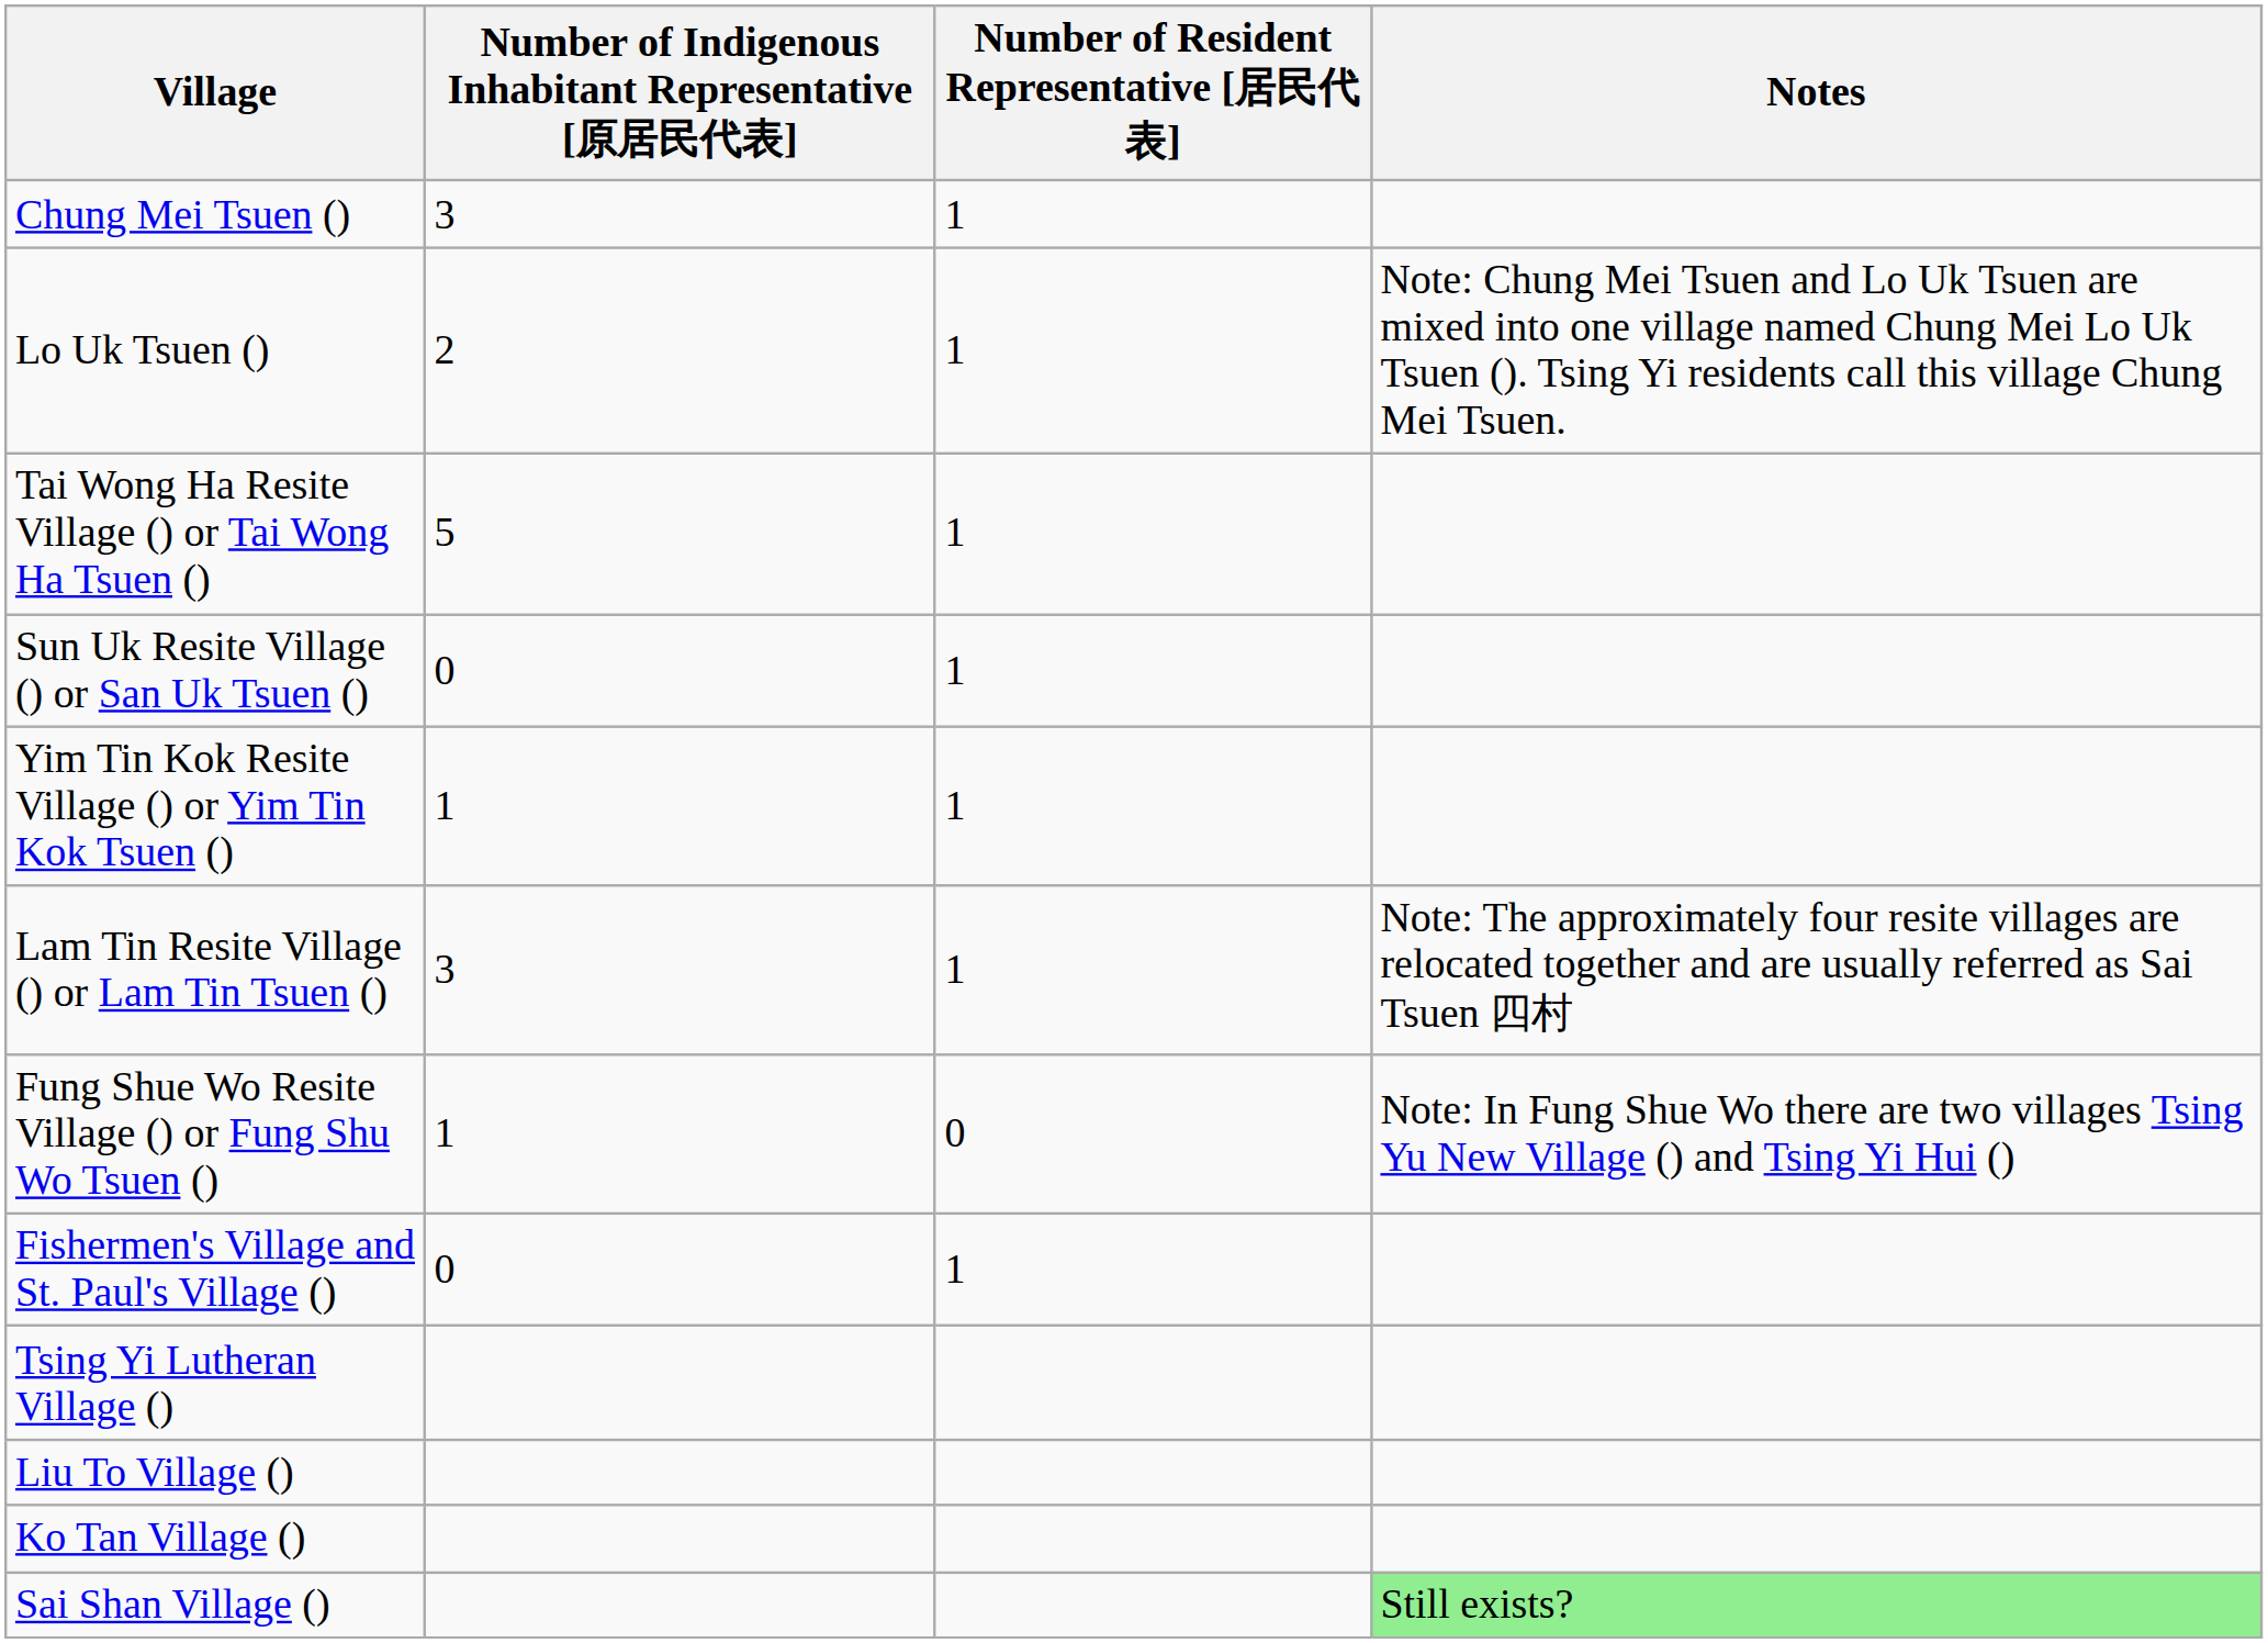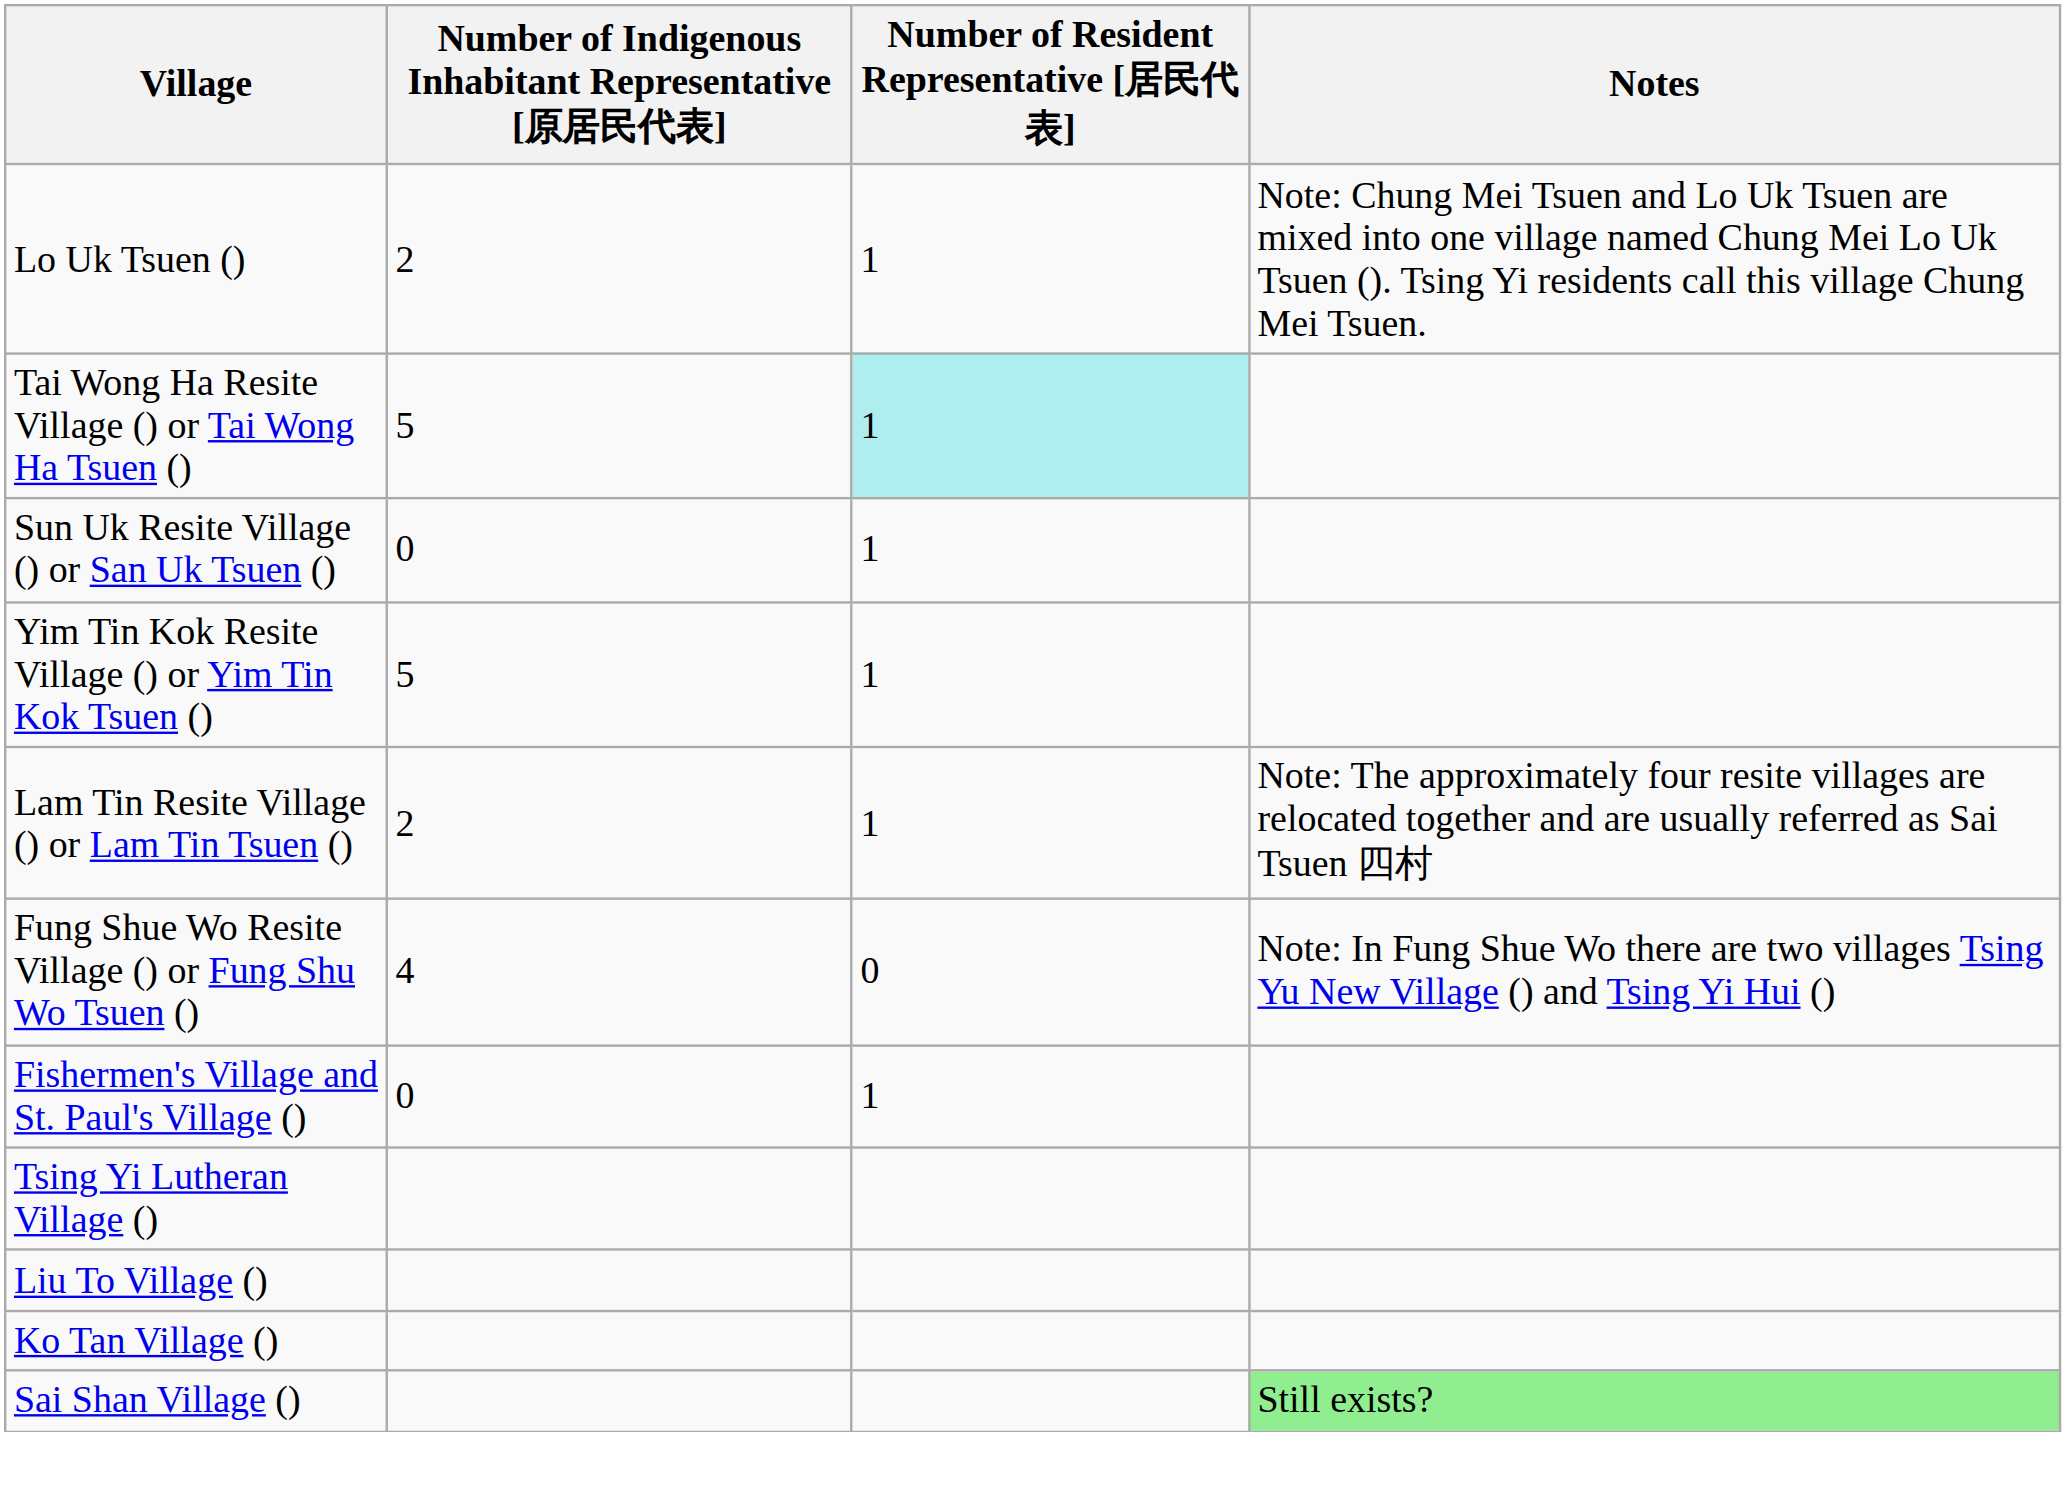 <table class="wikitable">
 <tr>
 <th>Village</th>
 <th>Number of Indigenous Inhabitant Representative [原居民代表]</th>
 <th>Number of Resident Representative [居民代表]</th>
 <th>Notes</th>
-</tr>
-<tr>
-<td><a href='#'>Chung Mei Tsuen</a> ()</td>
-<td>3</td>
-<td>1</td>
-<td></td>
 </tr>
 <tr>
 <td>Lo Uk Tsuen ()</td>
 <td>2</td>
 <td>1</td>
 <td>Note: Chung Mei Tsuen and Lo Uk Tsuen are mixed into one village named Chung Mei Lo Uk Tsuen (). Tsing Yi residents call this village Chung Mei Tsuen.</td>
 </tr>
 <tr>
 <td>Tai Wong Ha Resite Village () or <a href='#'>Tai Wong Ha Tsuen</a> ()</td>
 <td>5</td>
-<td>1</td>
+<td style="background: paleturquoise;">1</td>
 <td></td>
 </tr>
 <tr>
 <td>Sun Uk Resite Village () or <a href='#'>San Uk Tsuen</a> ()</td>
 <td>0</td>
 <td>1</td>
 <td></td>
 </tr>
 <tr>
 <td>Yim Tin Kok Resite Village () or <a href='#'>Yim Tin Kok Tsuen</a> ()</td>
-<td>1</td>
+<td>5</td>
 <td>1</td>
 <td></td>
 </tr>
 <tr>
 <td>Lam Tin Resite Village () or <a href='#'>Lam Tin Tsuen</a> ()</td>
-<td>3</td>
+<td>2</td>
 <td>1</td>
 <td>Note: The approximately four resite villages are relocated together and are usually referred as Sai Tsuen 四村</td>
 </tr>
 <tr>
 <td>Fung Shue Wo Resite Village () or <a href='#'>Fung Shu Wo Tsuen</a> ()</td>
-<td>1</td>
+<td>4</td>
 <td>0</td>
 <td>Note: In Fung Shue Wo there are two villages <a href='#'>Tsing Yu New Village</a> () and <a href='#'>Tsing Yi Hui</a> ()</td>
 </tr>
 <tr>
 <td><a href='#'>Fishermen's Village and St. Paul's Village</a> ()</td>
 <td>0</td>
 <td>1</td>
 <td></td>
 </tr>
 <tr>
 <td><a href='#'>Tsing Yi Lutheran Village</a> ()</td>
 <td></td>
 <td></td>
 <td></td>
 </tr>
 <tr>
 <td><a href='#'>Liu To Village</a> ()</td>
 <td></td>
 <td></td>
 <td></td>
 </tr>
 <tr>
 <td><a href='#'>Ko Tan Village</a> ()</td>
 <td></td>
 <td></td>
 <td></td>
 </tr>
 <tr>
 <td><a href='#'>Sai Shan Village</a> ()</td>
 <td></td>
 <td></td>
 <td style="background: lightgreen;">Still exists?</td>
 </tr>
 </table>
